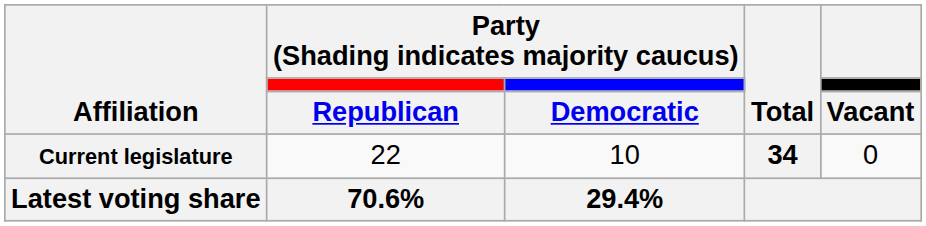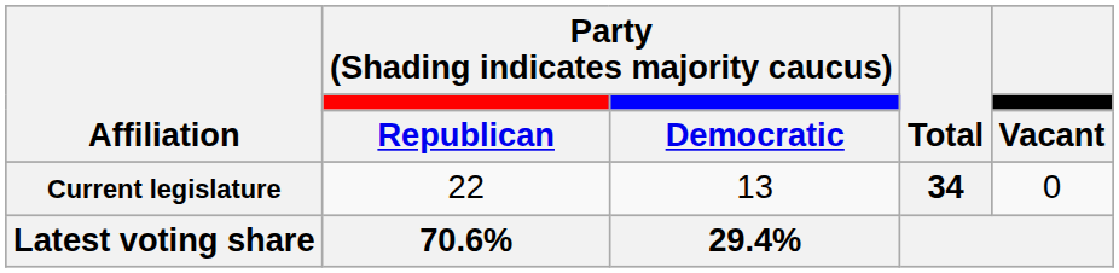 <table class=wikitable style="text-align:center">
 <tr valign=bottom>
 <th rowspan=3>Affiliation</th>
 <th colspan=2>Party <div>(Shading indicates majority caucus)</div></th>
 <th rowspan=3>Total</th>
 <th></th>
 </tr>
 <tr style="height:5px">
 <td style="background: red"></td>
 <td style="background: blue"></td>
 <td style="background: black"></td>
 </tr>
 <tr>
 <th><a href='#'>Republican</a></th>
 <th><a href='#'>Democratic</a></th>
 <th>Vacant</th>
 </tr>
 <tr>
 <th style="font-size:80%" nowrap="nowrap">Current legislature</th>
 <td>22</td>
-<td>10</td>
+<td>13</td>
 <th>34</th>
 <td>0</td>
 </tr>
 <tr>
 <th>Latest voting share</th>
 <th>70.6%</th>
 <th>29.4%</th>
 <th colspan=2></th>
 </tr>
 </table>
